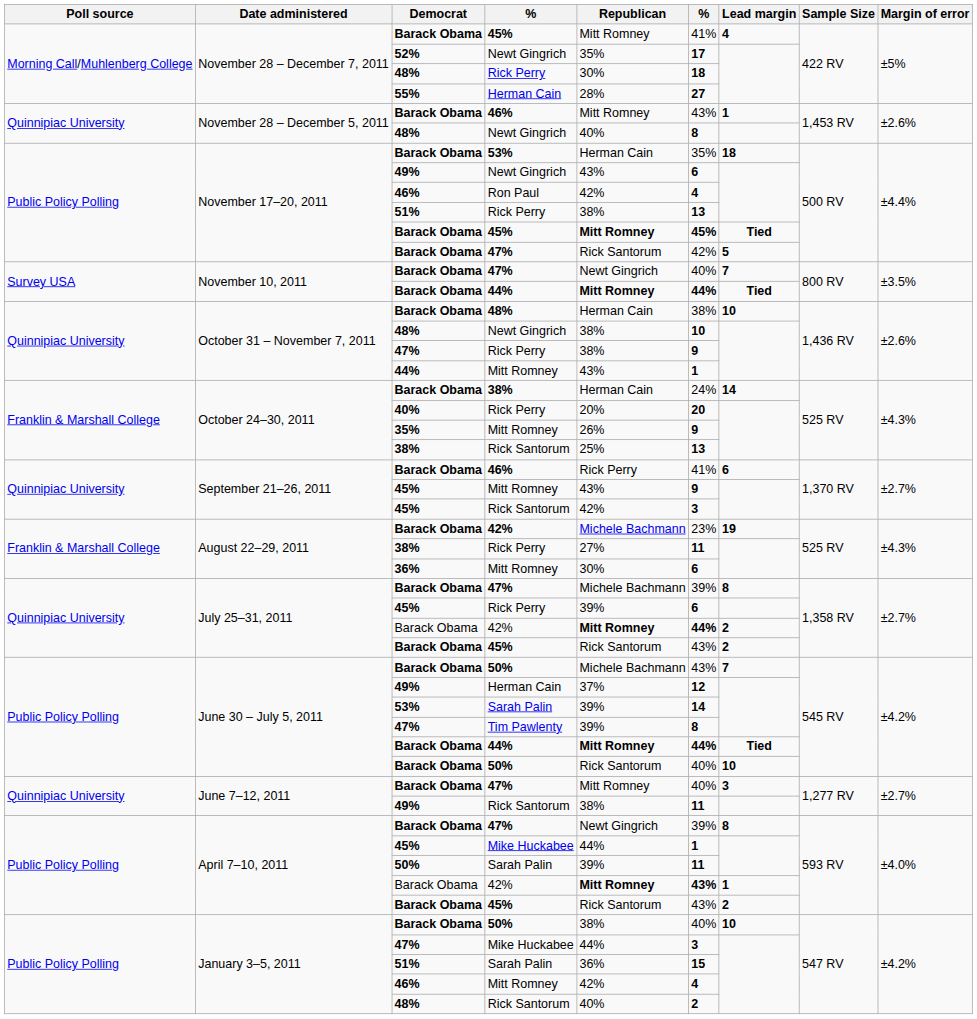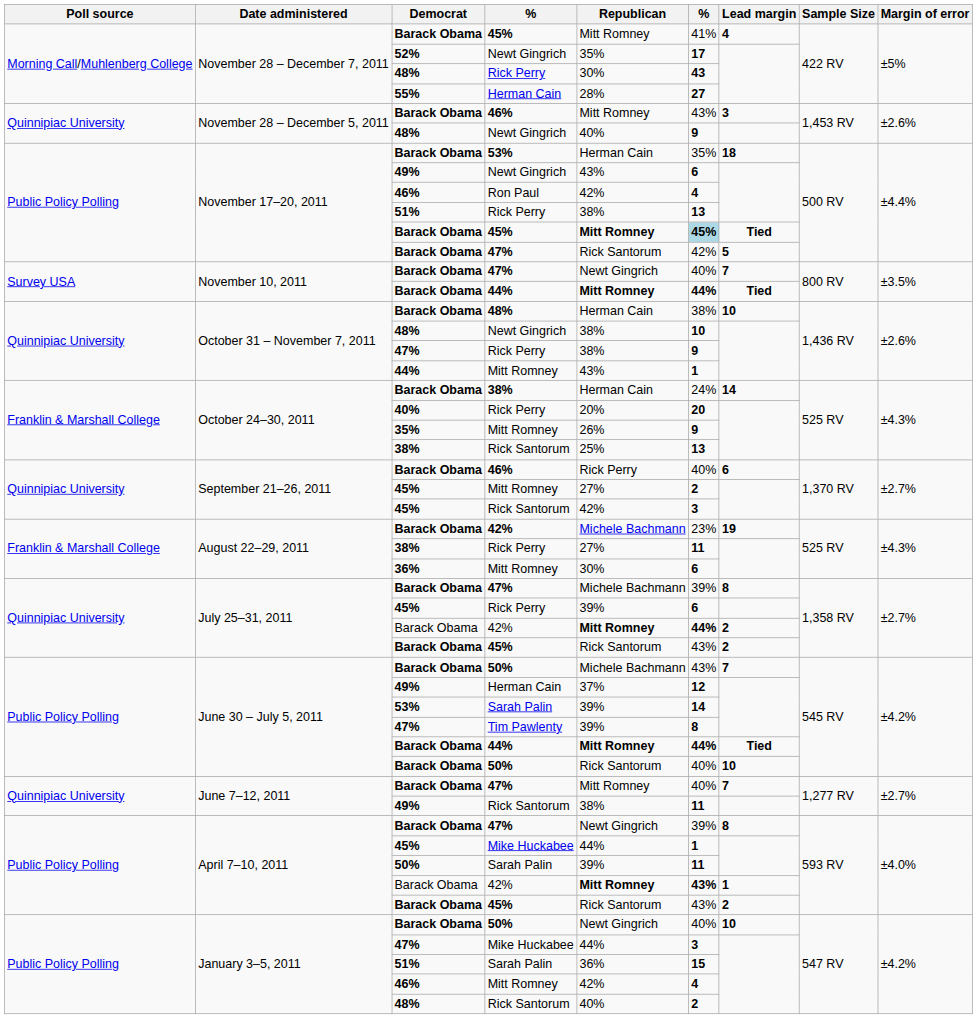 <table class="wikitable">
 <tr valign=bottom>
 <th>Poll source</th>
 <th>Date administered</th>
 <th>Democrat</th>
 <th>%</th>
 <th>Republican</th>
 <th>%</th>
 <th>Lead margin</th>
 <th>Sample Size</th>
 <th>Margin of error</th>
 </tr>
 <tr>
 <td rowspan=4><a href='#'>Morning Call</a>/<a href='#'>Muhlenberg College</a></td>
 <td rowspan=4>November 28 – December 7, 2011</td>
 <td><strong>Barack Obama</strong></td>
 <td><strong>45%</strong></td>
 <td>Mitt Romney</td>
 <td>41%</td>
 <td><strong>4</strong></td>
 <td rowspan=4>422 RV</td>
 <td rowspan=4>±5%</td>
 </tr>
 <tr>
 <td><strong>52%</strong></td>
 <td>Newt Gingrich</td>
 <td>35%</td>
 <td><strong>17</strong></td>
 </tr>
 <tr>
 <td><strong>48%</strong></td>
 <td><a href='#'>Rick Perry</a></td>
 <td>30%</td>
-<td><strong>18</strong></td>
+<td><strong>43</strong></td>
 </tr>
 <tr>
 <td><strong>55%</strong></td>
 <td><a href='#'>Herman Cain</a></td>
 <td>28%</td>
 <td><strong>27</strong></td>
 </tr>
 <tr>
 <td rowspan=2><a href='#'>Quinnipiac University</a></td>
 <td rowspan=2>November 28 – December 5, 2011</td>
 <td><strong>Barack Obama</strong></td>
 <td><strong>46%</strong></td>
 <td>Mitt Romney</td>
 <td>43%</td>
-<td><strong>1</strong></td>
+<td><strong>3</strong></td>
 <td rowspan=2>1,453 RV</td>
 <td rowspan=2>±2.6%</td>
 </tr>
 <tr>
 <td><strong>48%</strong></td>
 <td>Newt Gingrich</td>
 <td>40%</td>
-<td><strong>8</strong></td>
+<td><strong>9</strong></td>
 </tr>
 <tr>
 <td rowspan=6><a href='#'>Public Policy Polling</a></td>
 <td rowspan=6>November 17–20, 2011</td>
 <td><strong>Barack Obama</strong></td>
 <td><strong>53%</strong></td>
 <td>Herman Cain</td>
 <td>35%</td>
 <td><strong>18</strong></td>
 <td rowspan=6>500 RV</td>
 <td rowspan=6>±4.4%</td>
 </tr>
 <tr>
 <td><strong>49%</strong></td>
 <td>Newt Gingrich</td>
 <td>43%</td>
 <td><strong>6</strong></td>
 </tr>
 <tr>
 <td><strong>46%</strong></td>
 <td>Ron Paul</td>
 <td>42%</td>
 <td><strong>4</strong></td>
 </tr>
 <tr>
 <td><strong>51%</strong></td>
 <td>Rick Perry</td>
 <td>38%</td>
 <td><strong>13</strong></td>
 </tr>
 <tr>
 <td><strong>Barack Obama</strong></td>
 <td><strong>45%</strong></td>
 <td><strong>Mitt Romney</strong></td>
-<td><strong>45%</strong></td>
+<td style="background: lightblue;"><strong>45%</strong></td>
 <td align=center><strong>Tied</strong></td>
 </tr>
 <tr>
 <td><strong>Barack Obama</strong></td>
 <td><strong>47%</strong></td>
 <td>Rick Santorum</td>
 <td>42%</td>
 <td><strong>5</strong></td>
 </tr>
 <tr>
 <td rowspan=2><a href='#'>Survey USA</a></td>
 <td rowspan=2>November 10, 2011</td>
 <td><strong>Barack Obama</strong></td>
 <td><strong>47%</strong></td>
 <td>Newt Gingrich</td>
 <td>40%</td>
 <td><strong>7</strong></td>
 <td rowspan=2>800 RV</td>
 <td rowspan=2>±3.5%</td>
 </tr>
 <tr>
 <td><strong>Barack Obama</strong></td>
 <td><strong>44%</strong></td>
 <td><strong>Mitt Romney</strong></td>
 <td><strong>44%</strong></td>
 <td align=center><strong>Tied</strong></td>
 </tr>
 <tr>
 <td rowspan=4><a href='#'>Quinnipiac University</a></td>
 <td rowspan=4>October 31 – November 7, 2011</td>
 <td><strong>Barack Obama</strong></td>
 <td><strong>48%</strong></td>
 <td>Herman Cain</td>
 <td>38%</td>
 <td><strong>10</strong></td>
 <td rowspan=4>1,436 RV</td>
 <td rowspan=4>±2.6%</td>
 </tr>
 <tr>
 <td><strong>48%</strong></td>
 <td>Newt Gingrich</td>
 <td>38%</td>
 <td><strong>10</strong></td>
 </tr>
 <tr>
 <td><strong>47%</strong></td>
 <td>Rick Perry</td>
 <td>38%</td>
 <td><strong>9</strong></td>
 </tr>
 <tr>
 <td><strong>44%</strong></td>
 <td>Mitt Romney</td>
 <td>43%</td>
 <td><strong>1</strong></td>
 </tr>
 <tr>
 <td rowspan=4><a href='#'>Franklin & Marshall College</a></td>
 <td rowspan=4>October 24–30, 2011</td>
 <td><strong>Barack Obama</strong></td>
 <td><strong>38%</strong></td>
 <td>Herman Cain</td>
 <td>24%</td>
 <td><strong>14</strong></td>
 <td rowspan=4>525 RV</td>
 <td rowspan=4>±4.3%</td>
 </tr>
 <tr>
 <td><strong>40%</strong></td>
 <td>Rick Perry</td>
 <td>20%</td>
 <td><strong>20</strong></td>
 </tr>
 <tr>
 <td><strong>35%</strong></td>
 <td>Mitt Romney</td>
 <td>26%</td>
 <td><strong>9</strong></td>
 </tr>
 <tr>
 <td><strong>38%</strong></td>
 <td>Rick Santorum</td>
 <td>25%</td>
 <td><strong>13</strong></td>
 </tr>
 <tr>
 <td rowspan=3><a href='#'>Quinnipiac University</a></td>
 <td rowspan=3>September 21–26, 2011</td>
 <td><strong>Barack Obama</strong></td>
 <td><strong>46%</strong></td>
 <td>Rick Perry</td>
-<td>41%</td>
+<td>40%</td>
 <td><strong>6</strong></td>
 <td rowspan=3>1,370 RV</td>
 <td rowspan=3>±2.7%</td>
 </tr>
 <tr>
 <td><strong>45%</strong></td>
 <td>Mitt Romney</td>
-<td>43%</td>
-<td><strong>9</strong></td>
+<td>27%</td>
+<td><strong>2</strong></td>
 </tr>
 <tr>
 <td><strong>45%</strong></td>
 <td>Rick Santorum</td>
 <td>42%</td>
 <td><strong>3</strong></td>
 </tr>
 <tr>
 <td rowspan=3><a href='#'>Franklin & Marshall College</a></td>
 <td rowspan=3>August 22–29, 2011</td>
 <td><strong>Barack Obama</strong></td>
 <td><strong>42%</strong></td>
 <td><a href='#'>Michele Bachmann</a></td>
 <td>23%</td>
 <td><strong>19</strong></td>
 <td rowspan=3>525 RV</td>
 <td rowspan=3>±4.3%</td>
 </tr>
 <tr>
 <td><strong>38%</strong></td>
 <td>Rick Perry</td>
 <td>27%</td>
 <td><strong>11</strong></td>
 </tr>
 <tr>
 <td><strong>36%</strong></td>
 <td>Mitt Romney</td>
 <td>30%</td>
 <td><strong>6</strong></td>
 </tr>
 <tr>
 <td rowspan=4><a href='#'>Quinnipiac University</a></td>
 <td rowspan=4>July 25–31, 2011</td>
 <td><strong>Barack Obama</strong></td>
 <td><strong>47%</strong></td>
 <td>Michele Bachmann</td>
 <td>39%</td>
 <td><strong>8</strong></td>
 <td rowspan=4>1,358 RV</td>
 <td rowspan=4>±2.7%</td>
 </tr>
 <tr>
 <td><strong>45%</strong></td>
 <td>Rick Perry</td>
 <td>39%</td>
 <td><strong>6</strong></td>
 </tr>
 <tr>
 <td>Barack Obama</td>
 <td>42%</td>
 <td><strong>Mitt Romney</strong></td>
 <td><strong>44%</strong></td>
 <td><strong>2</strong></td>
 </tr>
 <tr>
 <td><strong>Barack Obama</strong></td>
 <td><strong>45%</strong></td>
 <td>Rick Santorum</td>
 <td>43%</td>
 <td><strong>2</strong></td>
 </tr>
 <tr>
 <td rowspan=6><a href='#'>Public Policy Polling</a></td>
 <td rowspan=6>June 30 – July 5, 2011</td>
 <td><strong>Barack Obama</strong></td>
 <td><strong>50%</strong></td>
 <td>Michele Bachmann</td>
 <td>43%</td>
 <td><strong>7</strong></td>
 <td rowspan=6>545 RV</td>
 <td rowspan=6>±4.2%</td>
 </tr>
 <tr>
 <td><strong>49%</strong></td>
 <td>Herman Cain</td>
 <td>37%</td>
 <td><strong>12</strong></td>
 </tr>
 <tr>
 <td><strong>53%</strong></td>
 <td><a href='#'>Sarah Palin</a></td>
 <td>39%</td>
 <td><strong>14</strong></td>
 </tr>
 <tr>
 <td><strong>47%</strong></td>
 <td><a href='#'>Tim Pawlenty</a></td>
 <td>39%</td>
 <td><strong>8</strong></td>
 </tr>
 <tr>
 <td><strong>Barack Obama</strong></td>
 <td><strong>44%</strong></td>
 <td><strong>Mitt Romney</strong></td>
 <td><strong>44%</strong></td>
 <td align=center><strong>Tied</strong></td>
 </tr>
 <tr>
 <td><strong>Barack Obama</strong></td>
 <td><strong>50%</strong></td>
 <td>Rick Santorum</td>
 <td>40%</td>
 <td><strong>10</strong></td>
 </tr>
 <tr>
 <td rowspan=2><a href='#'>Quinnipiac University</a></td>
 <td rowspan=2>June 7–12, 2011</td>
 <td><strong>Barack Obama</strong></td>
 <td><strong>47%</strong></td>
 <td>Mitt Romney</td>
 <td>40%</td>
-<td><strong>3</strong></td>
+<td><strong>7</strong></td>
 <td rowspan=2>1,277 RV</td>
 <td rowspan=2>±2.7%</td>
 </tr>
 <tr>
 <td><strong>49%</strong></td>
 <td>Rick Santorum</td>
 <td>38%</td>
 <td><strong>11</strong></td>
 </tr>
 <tr>
 <td rowspan=5><a href='#'>Public Policy Polling</a></td>
 <td rowspan=5>April 7–10, 2011</td>
 <td><strong>Barack Obama</strong></td>
 <td><strong>47%</strong></td>
 <td>Newt Gingrich</td>
 <td>39%</td>
 <td><strong>8</strong></td>
 <td rowspan=5>593 RV</td>
 <td rowspan=5>±4.0%</td>
 </tr>
 <tr>
 <td><strong>45%</strong></td>
 <td><a href='#'>Mike Huckabee</a></td>
 <td>44%</td>
 <td><strong>1</strong></td>
 </tr>
 <tr>
 <td><strong>50%</strong></td>
 <td>Sarah Palin</td>
 <td>39%</td>
 <td><strong>11</strong></td>
 </tr>
 <tr>
 <td>Barack Obama</td>
 <td>42%</td>
 <td><strong>Mitt Romney</strong></td>
 <td><strong>43%</strong></td>
 <td><strong>1</strong></td>
 </tr>
 <tr>
 <td><strong>Barack Obama</strong></td>
 <td><strong>45%</strong></td>
 <td>Rick Santorum</td>
 <td>43%</td>
 <td><strong>2</strong></td>
 </tr>
 <tr>
 <td rowspan=5><a href='#'>Public Policy Polling</a></td>
 <td rowspan=5>January 3–5, 2011</td>
 <td><strong>Barack Obama</strong></td>
 <td><strong>50%</strong></td>
-<td>38%</td>
+<td>Newt Gingrich</td>
 <td>40%</td>
 <td><strong>10</strong></td>
 <td rowspan=5>547 RV</td>
 <td rowspan=5>±4.2%</td>
 </tr>
 <tr>
 <td><strong>47%</strong></td>
 <td>Mike Huckabee</td>
 <td>44%</td>
 <td><strong>3</strong></td>
 </tr>
 <tr>
 <td><strong>51%</strong></td>
 <td>Sarah Palin</td>
 <td>36%</td>
 <td><strong>15</strong></td>
 </tr>
 <tr>
 <td><strong>46%</strong></td>
 <td>Mitt Romney</td>
 <td>42%</td>
 <td><strong>4</strong></td>
 </tr>
 <tr>
 <td><strong>48%</strong></td>
 <td>Rick Santorum</td>
 <td>40%</td>
 <td><strong>2</strong></td>
 </tr>
 </table>
